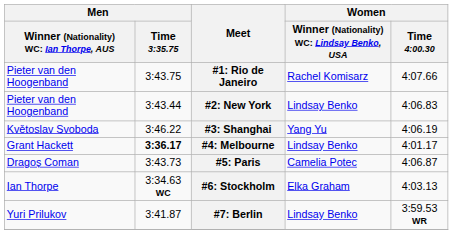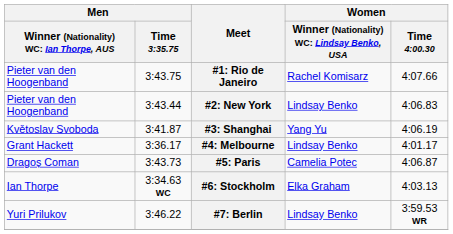 <table class=wikitable width="75%">
 <tr>
 <th colspan="2">Men</th>
 <th rowspan="2">Meet</th>
 <th colspan="2">Women</th>
 </tr>
 <tr>
 <th>Winner <small>(Nationality)<br> WC: <em><a href='#'>Ian Thorpe</a>, AUS</em></small></th>
 <th>Time <br><small> <em>3:35.75</em> </small></th>
 <th>Winner <small>(Nationality) <br> WC: <em><a href='#'>Lindsay Benko</a>, USA</em> </small></th>
 <th>Time <small><br> <em>4:00.30</em> </small></th>
 </tr>
 <tr>
 <td> <a href='#'>Pieter van den Hoogenband</a></td>
 <td align=center>3:43.75</td>
 <th>#1: Rio de Janeiro</th>
 <td> <a href='#'>Rachel Komisarz</a></td>
 <td align=center>4:07.66</td>
 </tr>
 <tr>
 <td> <a href='#'>Pieter van den Hoogenband</a></td>
 <td align=center>3:43.44</td>
 <th>#2: New York</th>
 <td> <a href='#'>Lindsay Benko</a></td>
 <td align=center>4:06.83</td>
 </tr>
 <tr>
 <td> <a href='#'>Květoslav Svoboda</a></td>
-<td align=center>3:46.22</td>
+<td align=center>3:41.87</td>
 <th>#3: Shanghai</th>
 <td> <a href='#'>Yang Yu</a></td>
 <td align=center>4:06.19</td>
 </tr>
 <tr>
 <td> <a href='#'>Grant Hackett</a></td>
-<td align=center><strong>3:36.17</strong></td>
+<td align=center>3:36.17</td>
 <th>#4: Melbourne</th>
 <td> <a href='#'>Lindsay Benko</a></td>
 <td align=center>4:01.17</td>
 </tr>
 <tr>
 <td> <a href='#'>Dragoș Coman</a></td>
 <td align=center>3:43.73</td>
 <th>#5: Paris</th>
 <td> <a href='#'>Camelia Potec</a></td>
 <td align=center>4:06.87</td>
 </tr>
 <tr>
 <td> <a href='#'>Ian Thorpe</a></td>
 <td align=center>3:34.63 <small><strong>WC</strong></small></td>
 <th>#6: Stockholm</th>
 <td> <a href='#'>Elka Graham</a></td>
 <td align=center>4:03.13</td>
 </tr>
 <tr>
 <td> <a href='#'>Yuri Prilukov</a></td>
-<td align=center>3:41.87</td>
+<td align=center>3:46.22</td>
 <th>#7: Berlin</th>
 <td> <a href='#'>Lindsay Benko</a></td>
 <td align=center>3:59.53 <small><strong>WR</strong></small></td>
 </tr>
 <tr>
 </tr>
 </table>
